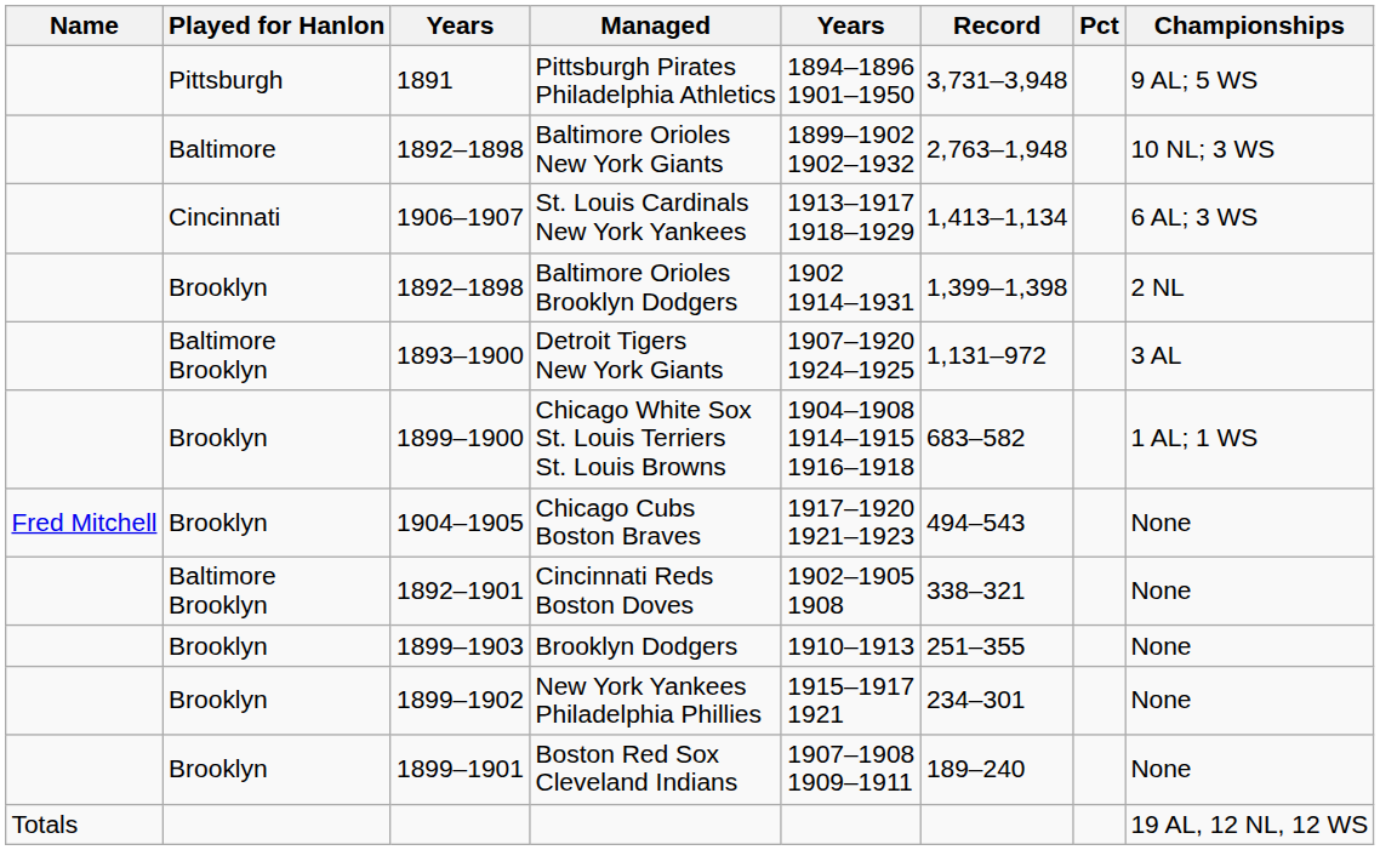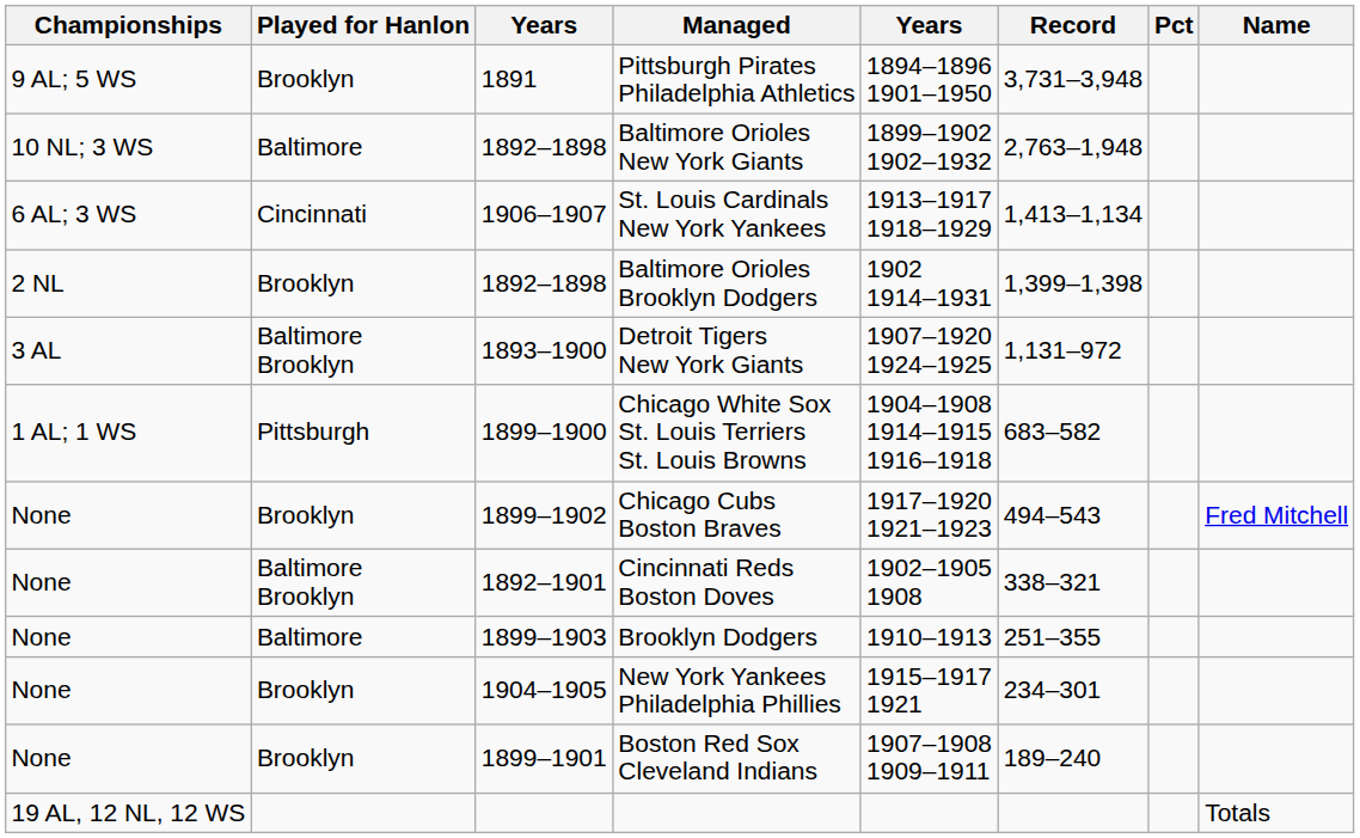 <table class="wikitable sortable" style="text-align:left">
 <tr>
-<th>Name</th>
+<th>Championships</th>
 <th>Played for Hanlon</th>
 <th>Years</th>
 <th>Managed</th>
 <th>Years</th>
 <th>Record</th>
 <th>Pct</th>
-<th>Championships</th>
+<th>Name</th>
 </tr>
 <tr>
-<td></td>
-<td>Pittsburgh</td>
+<td>9 AL; 5 WS</td>
+<td>Brooklyn</td>
 <td>1891</td>
 <td>Pittsburgh Pirates<br>Philadelphia Athletics</td>
 <td>1894–1896<br>1901–1950</td>
 <td>3,731–3,948</td>
 <td></td>
-<td>9 AL; 5 WS</td>
+<td></td>
 </tr>
 <tr>
-<td></td>
+<td>10 NL; 3 WS</td>
 <td>Baltimore</td>
 <td>1892–1898</td>
 <td>Baltimore Orioles<br>New York Giants</td>
 <td>1899–1902<br>1902–1932</td>
 <td>2,763–1,948</td>
 <td></td>
-<td>10 NL; 3 WS</td>
+<td></td>
 </tr>
 <tr>
-<td></td>
+<td>6 AL; 3 WS</td>
 <td>Cincinnati</td>
 <td>1906–1907</td>
 <td>St. Louis Cardinals<br>New York Yankees</td>
 <td>1913–1917<br>1918–1929</td>
 <td>1,413–1,134</td>
 <td></td>
-<td>6 AL; 3 WS</td>
+<td></td>
 </tr>
 <tr>
-<td></td>
+<td>2 NL</td>
 <td>Brooklyn</td>
 <td>1892–1898</td>
 <td>Baltimore Orioles<br>Brooklyn Dodgers</td>
 <td>1902<br>1914–1931</td>
 <td>1,399–1,398</td>
 <td></td>
-<td>2 NL</td>
+<td></td>
 </tr>
 <tr>
-<td></td>
+<td>3 AL</td>
 <td>Baltimore<br>Brooklyn</td>
 <td>1893–1900</td>
 <td>Detroit Tigers<br>New York Giants</td>
 <td>1907–1920<br>1924–1925</td>
 <td>1,131–972</td>
 <td></td>
-<td>3 AL</td>
+<td></td>
 </tr>
 <tr>
-<td></td>
-<td>Brooklyn</td>
+<td>1 AL; 1 WS</td>
+<td>Pittsburgh</td>
 <td>1899–1900</td>
 <td>Chicago White Sox<br>St. Louis Terriers<br>St. Louis Browns</td>
 <td>1904–1908<br>1914–1915<br>1916–1918</td>
 <td>683–582</td>
 <td></td>
-<td>1 AL; 1 WS</td>
+<td></td>
 </tr>
 <tr>
-<td><a href='#'>Fred Mitchell</a></td>
+<td>None</td>
 <td>Brooklyn</td>
-<td>1904–1905</td>
+<td>1899–1902</td>
 <td>Chicago Cubs<br>Boston Braves</td>
 <td>1917–1920<br>1921–1923</td>
 <td>494–543</td>
 <td></td>
-<td>None</td>
+<td><a href='#'>Fred Mitchell</a></td>
 </tr>
 <tr>
-<td></td>
+<td>None</td>
 <td>Baltimore<br>Brooklyn</td>
 <td>1892–1901</td>
 <td>Cincinnati Reds<br>Boston Doves</td>
 <td>1902–1905<br>1908</td>
 <td>338–321</td>
 <td></td>
-<td>None</td>
+<td></td>
 </tr>
 <tr>
-<td></td>
-<td>Brooklyn</td>
+<td>None</td>
+<td>Baltimore</td>
 <td>1899–1903</td>
 <td>Brooklyn Dodgers</td>
 <td>1910–1913</td>
 <td>251–355</td>
 <td></td>
-<td>None</td>
+<td></td>
 </tr>
 <tr>
-<td></td>
+<td>None</td>
 <td>Brooklyn</td>
-<td>1899–1902</td>
+<td>1904–1905</td>
 <td>New York Yankees<br>Philadelphia Phillies</td>
 <td>1915–1917<br>1921</td>
 <td>234–301</td>
 <td></td>
-<td>None</td>
+<td></td>
 </tr>
 <tr>
-<td></td>
+<td>None</td>
 <td>Brooklyn</td>
 <td>1899–1901</td>
 <td>Boston Red Sox<br>Cleveland Indians</td>
 <td>1907–1908<br>1909–1911</td>
 <td>189–240</td>
 <td></td>
-<td>None</td>
+<td></td>
 </tr>
 <tr>
-<td>Totals</td>
+<td>19 AL, 12 NL, 12 WS</td>
 <td></td>
 <td></td>
 <td></td>
 <td></td>
 <td></td>
 <td></td>
-<td>19 AL, 12 NL, 12 WS</td>
+<td>Totals</td>
 </tr>
 </table>
